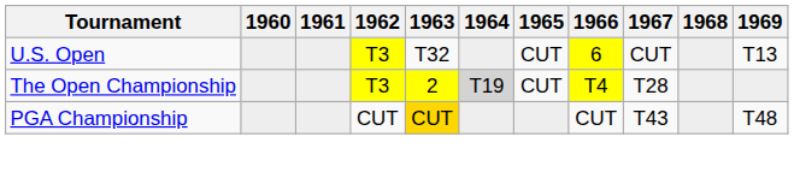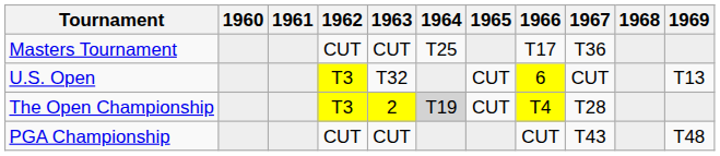 <table class="wikitable" style="font-size:95%;text-align:center;">
 <tr>
 <th>Tournament</th>
 <th>1960</th>
 <th>1961</th>
 <th>1962</th>
 <th>1963</th>
 <th>1964</th>
 <th>1965</th>
 <th>1966</th>
 <th>1967</th>
 <th>1968</th>
 <th>1969</th>
+</tr>
+<tr>
+<td align=left><a href='#'>Masters Tournament</a></td>
+<td style="background:#eeeeee;"></td>
+<td style="background:#eeeeee;"></td>
+<td>CUT</td>
+<td>CUT</td>
+<td>T25</td>
+<td style="background:#eeeeee;"></td>
+<td>T17</td>
+<td>T36</td>
+<td style="background:#eeeeee;"></td>
+<td style="background:#eeeeee;"></td>
 </tr>
 <tr>
 <td align=left><a href='#'>U.S. Open</a></td>
 <td style="background:#eeeeee;"></td>
 <td style="background:#eeeeee;"></td>
 <td style="background:yellow;">T3</td>
 <td>T32</td>
 <td style="background:#eeeeee;"></td>
 <td>CUT</td>
 <td style="background:yellow;">6</td>
 <td>CUT</td>
 <td style="background:#eeeeee;"></td>
 <td>T13</td>
 </tr>
 <tr>
 <td align=left><a href='#'>The Open Championship</a></td>
 <td style="background:#eeeeee;"></td>
 <td style="background:#eeeeee;"></td>
 <td style="background:yellow;">T3</td>
 <td style="background:yellow;">2</td>
 <td style="background: lightgrey;">T19</td>
 <td>CUT</td>
 <td style="background:yellow;">T4</td>
 <td>T28</td>
 <td style="background:#eeeeee;"></td>
 <td style="background:#eeeeee;"></td>
 </tr>
 <tr>
 <td align=left><a href='#'>PGA Championship</a></td>
 <td style="background:#eeeeee;"></td>
 <td style="background:#eeeeee;"></td>
 <td>CUT</td>
-<td style="background: gold;">CUT</td>
+<td>CUT</td>
 <td style="background:#eeeeee;"></td>
 <td style="background:#eeeeee;"></td>
 <td>CUT</td>
 <td>T43</td>
 <td style="background:#eeeeee;"></td>
 <td>T48</td>
 </tr>
 </table>
